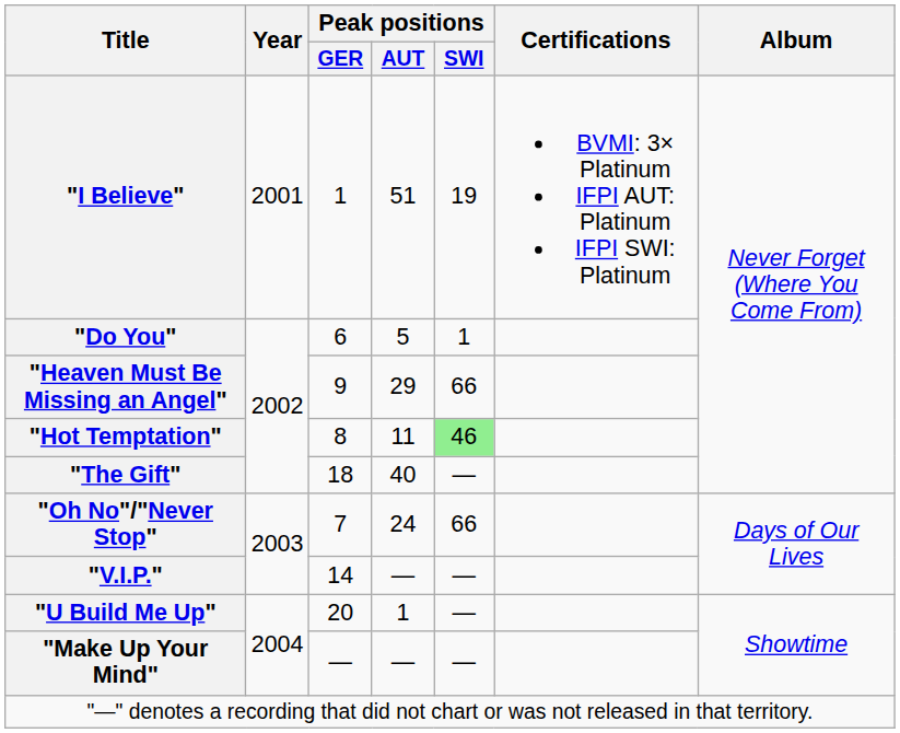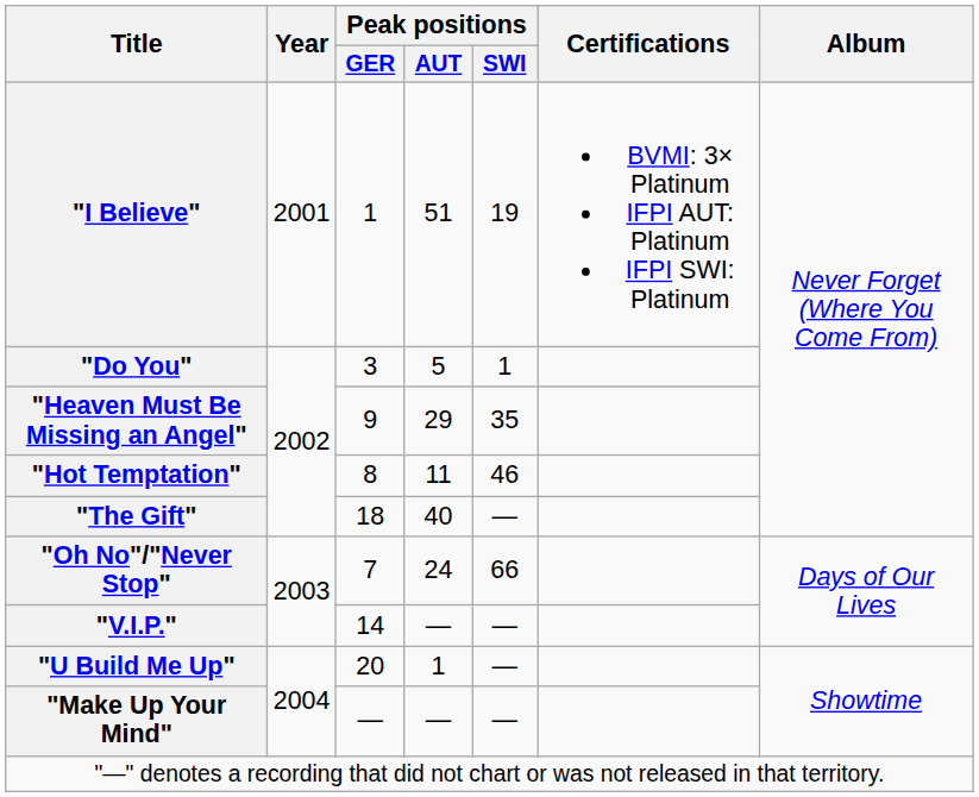 <table class="wikitable plainrowheaders" style="text-align:center;">
 <tr>
 <th align="center" rowspan="2" width="240">Title</th>
 <th align="center" rowspan="2" width="10">Year</th>
 <th align="center" colspan="3" width="20">Peak positions</th>
 <th align="center" rowspan="2" width="170">Certifications</th>
 <th align="center" rowspan="2" width="200">Album</th>
 </tr>
 <tr>
 <th scope="col" style="width:3em;font-size:90%;"><a href='#'>GER</a><br></th>
 <th scope="col" style="width:3em;font-size:90%;"><a href='#'>AUT</a><br></th>
 <th scope="col" style="width:3em;font-size:90%;"><a href='#'>SWI</a><br></th>
 </tr>
 <tr>
 <th scope="row">"<a href='#'>I Believe</a>"</th>
 <td rowspan="1">2001</td>
 <td>1</td>
 <td>51</td>
 <td>19</td>
 <td><br><ul><li><a href='#'>BVMI</a>: 3× Platinum</li><li><a href='#'>IFPI</a> AUT: Platinum</li><li><a href='#'>IFPI</a> SWI: Platinum</li></ul></td>
 <td rowspan="5"><em><a href='#'>Never Forget (Where You Come From)</a></em></td>
 </tr>
 <tr>
 <th scope="row">"<a href='#'>Do You</a>"</th>
 <td rowspan="4">2002</td>
-<td>6</td>
+<td>3</td>
 <td>5</td>
 <td>1</td>
 <td></td>
 </tr>
 <tr>
 <th scope="row">"<a href='#'>Heaven Must Be Missing an Angel</a>"</th>
 <td>9</td>
 <td>29</td>
-<td>66</td>
+<td>35</td>
 <td></td>
 </tr>
 <tr>
 <th scope="row">"<a href='#'>Hot Temptation</a>"</th>
 <td>8</td>
 <td>11</td>
-<td style="background: lightgreen;">46</td>
+<td>46</td>
 <td></td>
 </tr>
 <tr>
 <th scope="row">"<a href='#'>The Gift</a>"</th>
 <td>18</td>
 <td>40</td>
 <td>—</td>
 <td></td>
 </tr>
 <tr>
 <th scope="row">"<a href='#'>Oh No</a>"/"<a href='#'>Never Stop</a>"</th>
 <td rowspan="2">2003</td>
 <td>7</td>
 <td>24</td>
 <td>66</td>
 <td></td>
 <td rowspan="2"><em><a href='#'>Days of Our Lives</a></em></td>
 </tr>
 <tr>
 <th scope="row">"<a href='#'>V.I.P.</a>"</th>
 <td>14</td>
 <td>—</td>
 <td>—</td>
 <td></td>
 </tr>
 <tr>
 <th scope="row">"<a href='#'>U Build Me Up</a>"</th>
 <td rowspan="2">2004</td>
 <td>20</td>
 <td>1</td>
 <td>—</td>
 <td></td>
 <td rowspan="2"><em><a href='#'>Showtime</a></em></td>
 </tr>
 <tr>
 <th scope="row">"Make Up Your Mind"</th>
 <td>—</td>
 <td>—</td>
 <td>—</td>
 <td></td>
 </tr>
 <tr>
 <td colspan="10" style="font-size:90%">"—" denotes a recording that did not chart or was not released in that territory.</td>
 </tr>
 </table>
